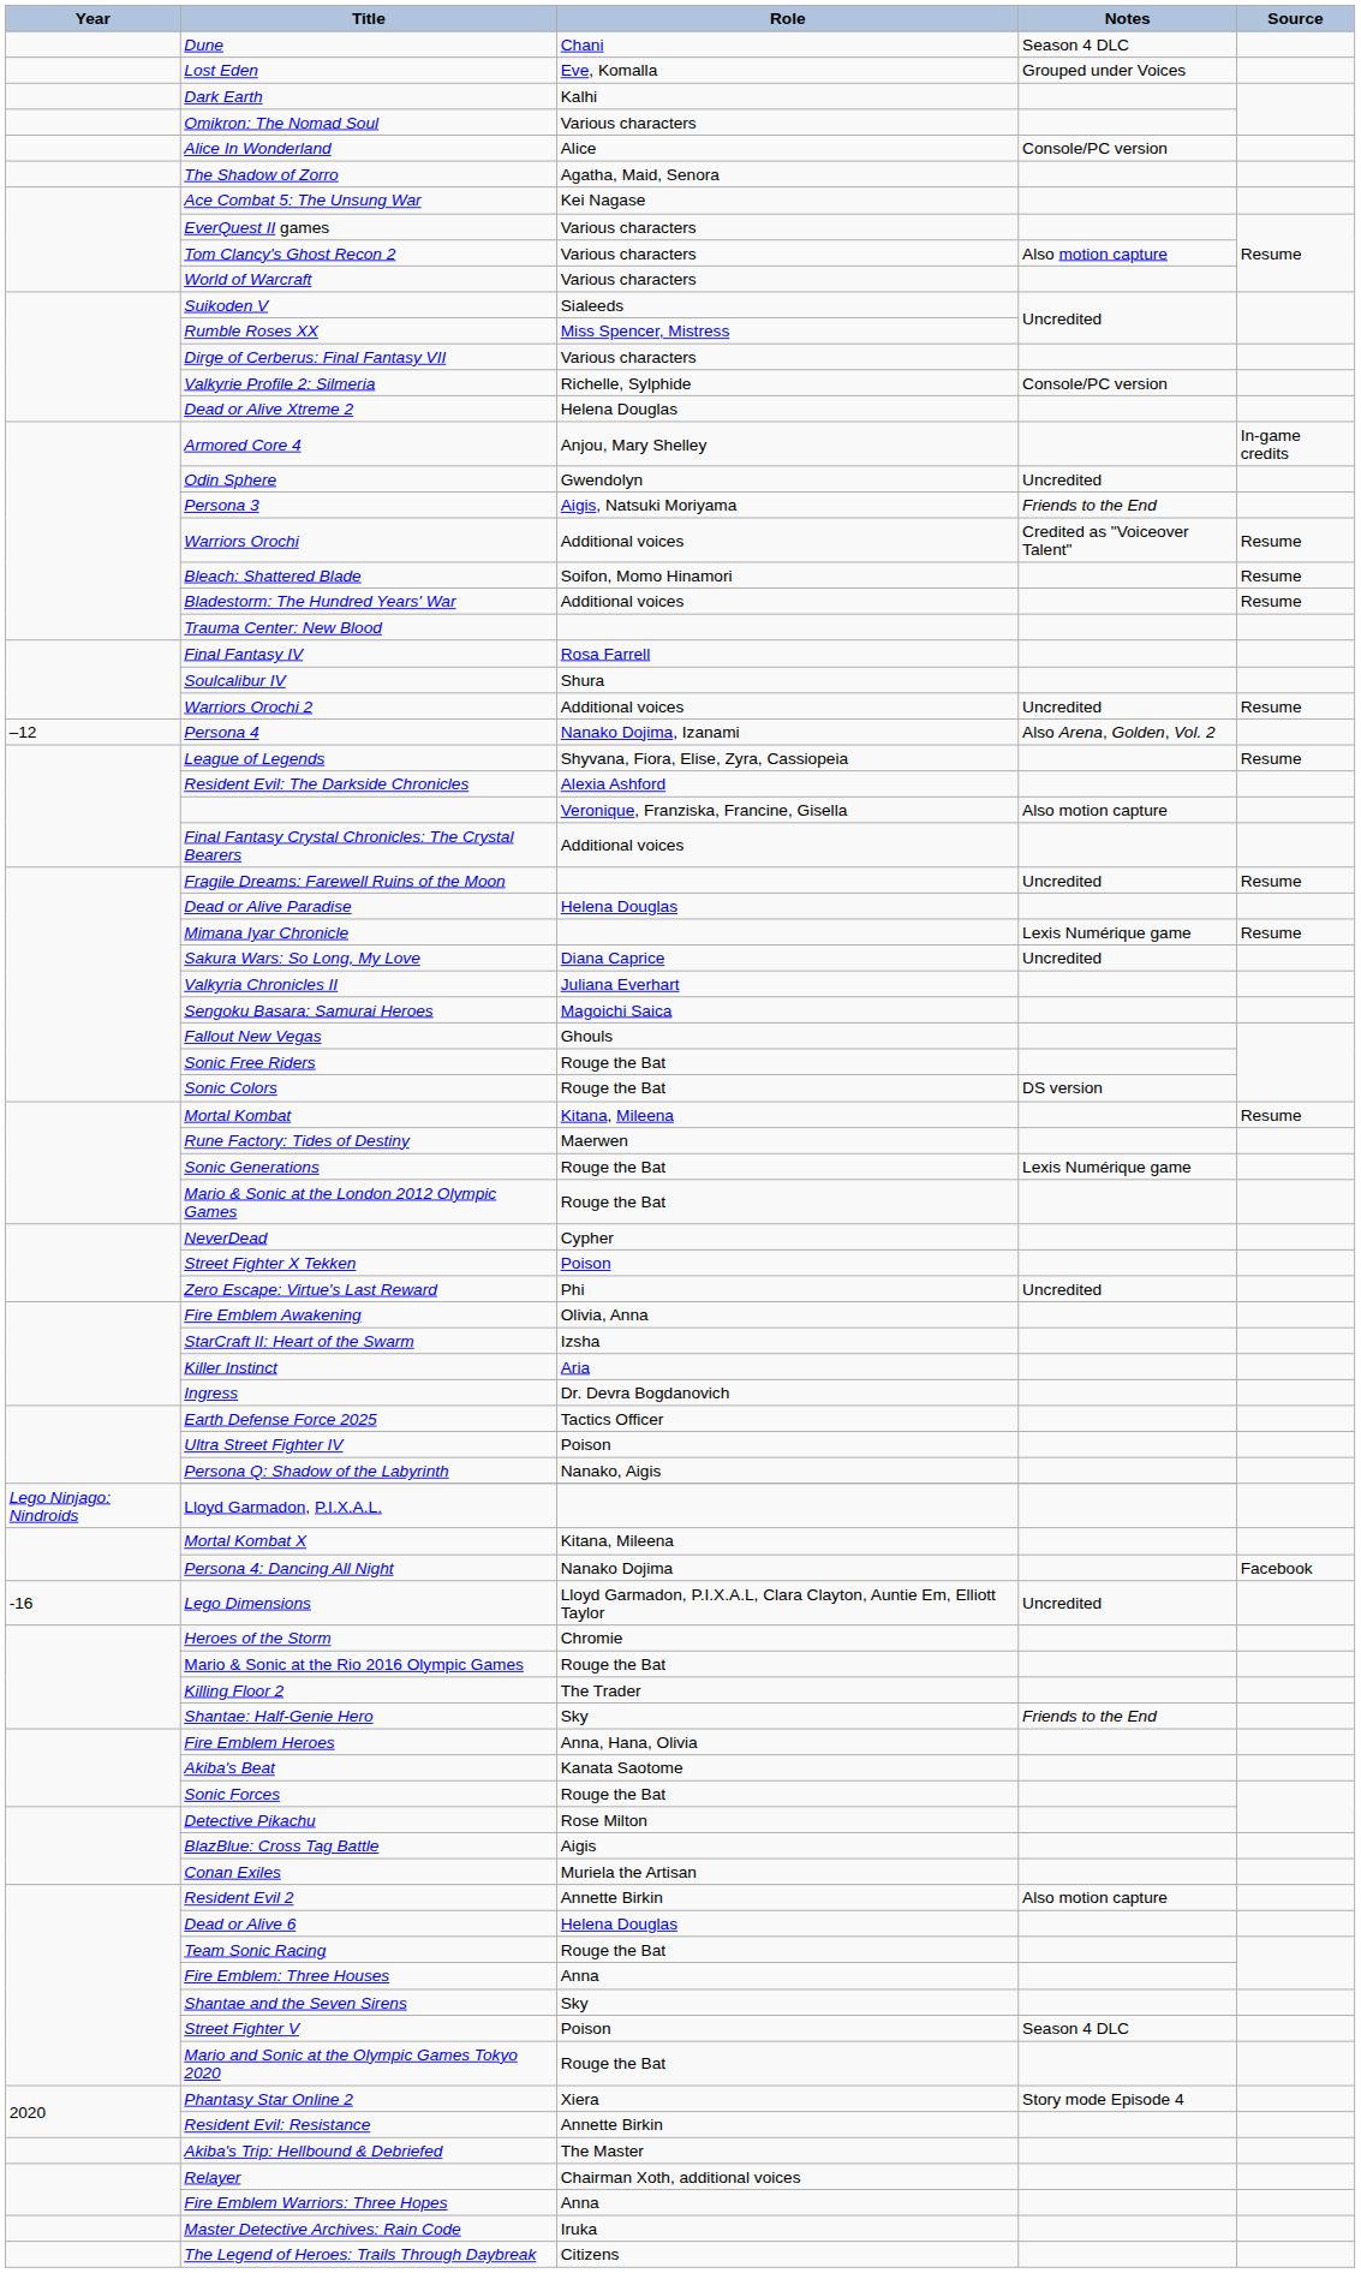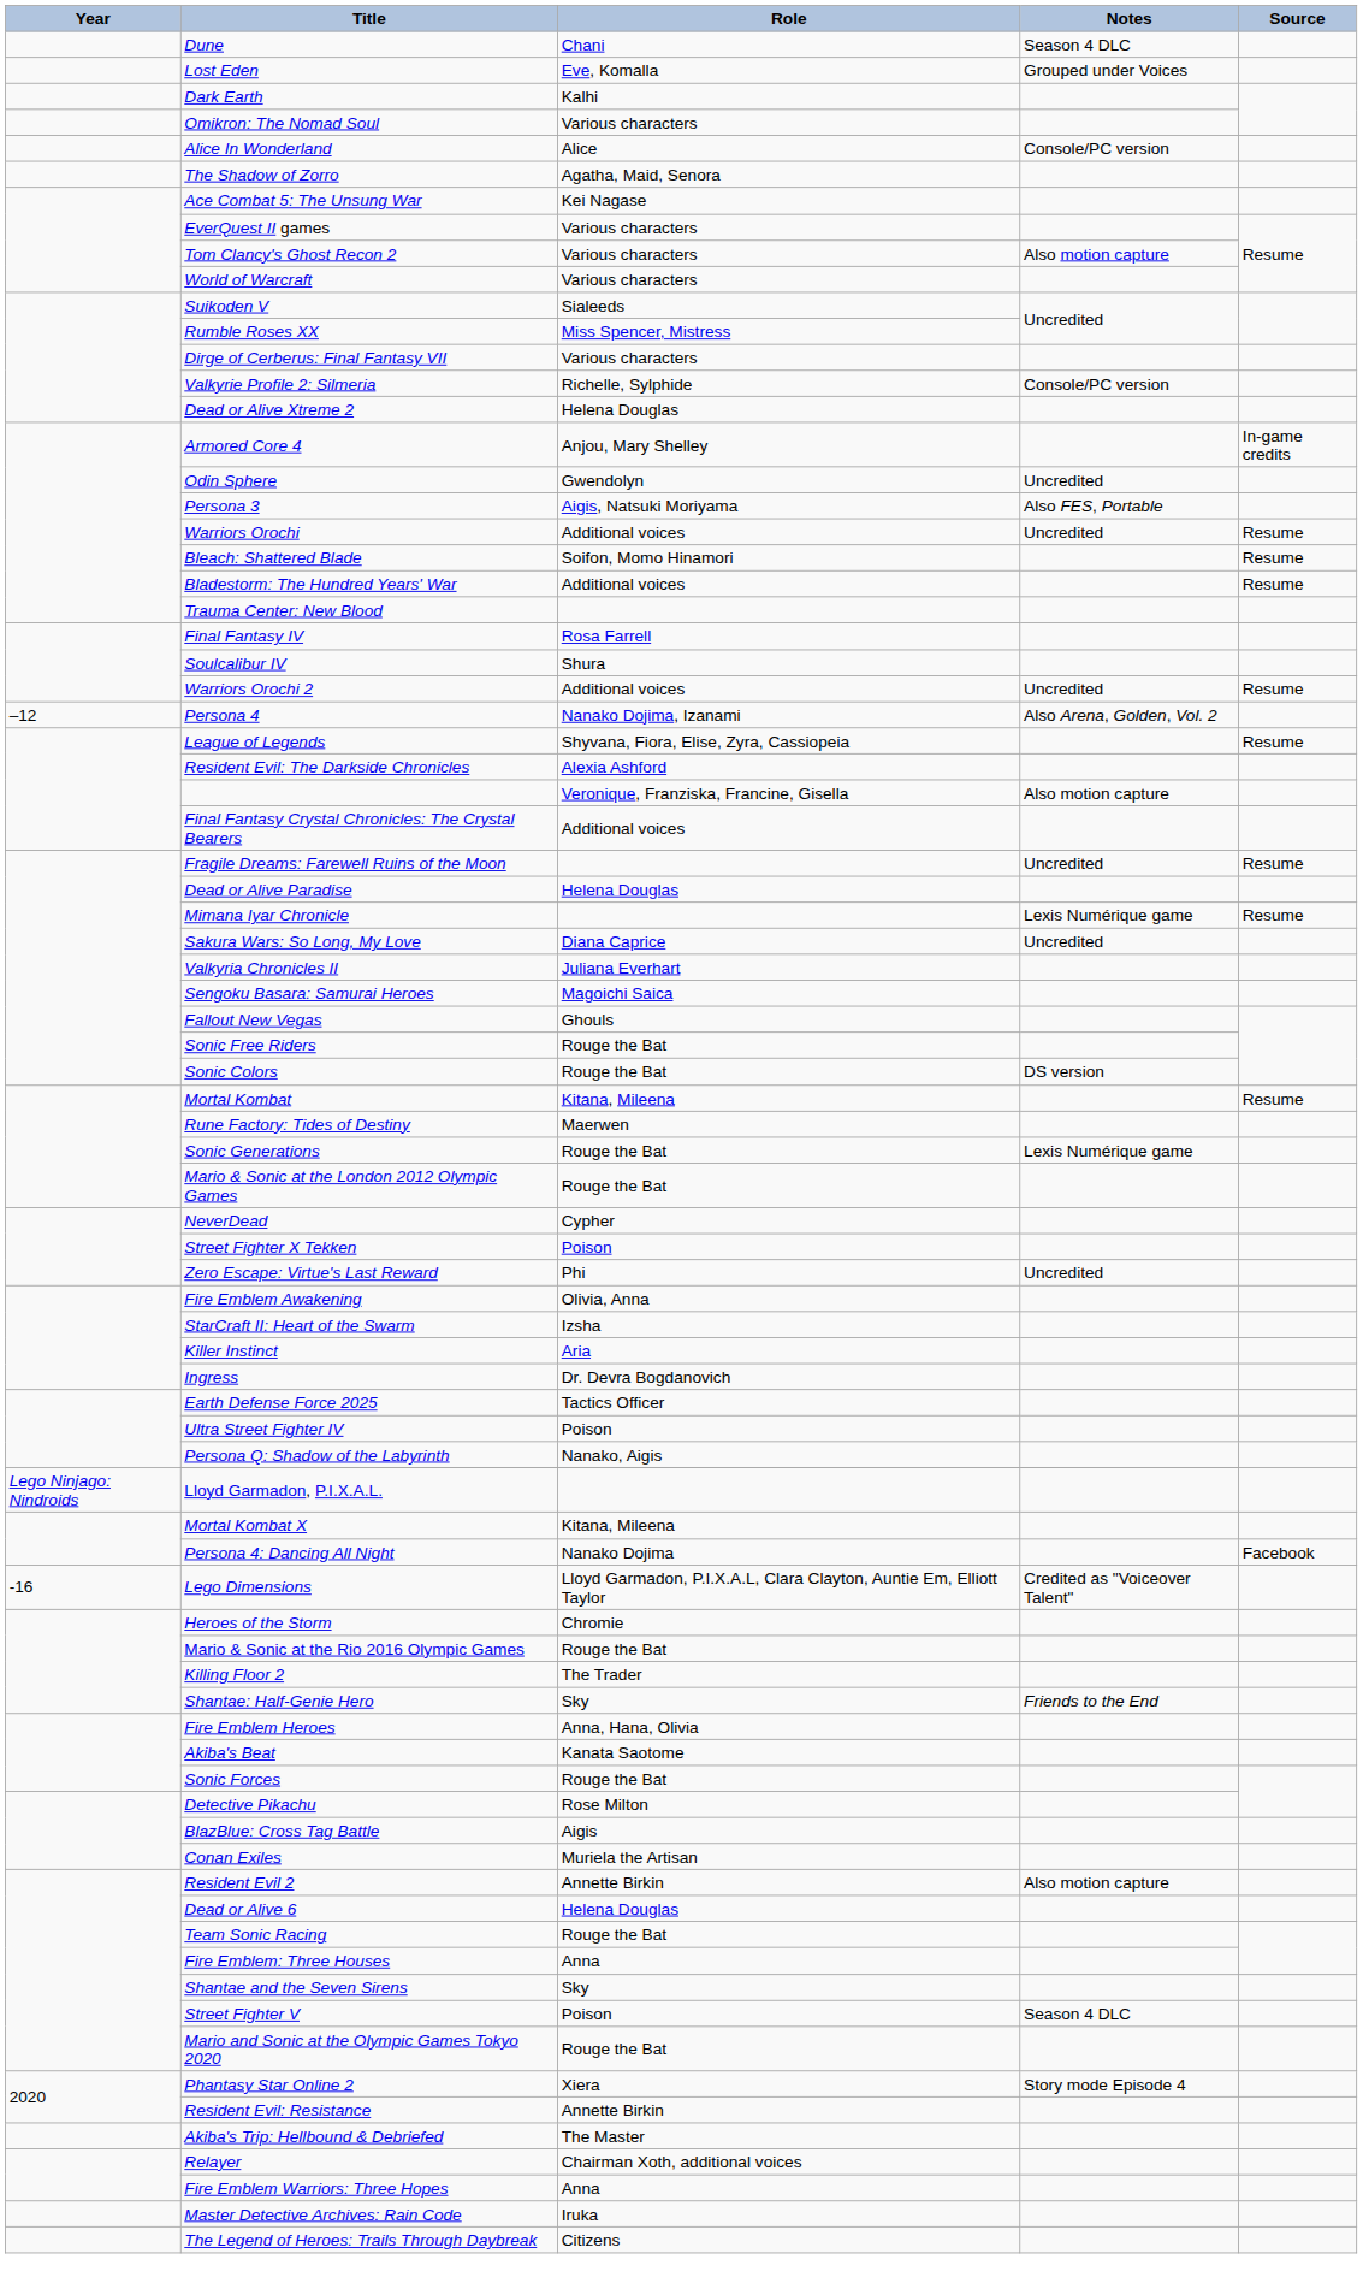 <table class="wikitable sortable plainrowheaders" style="width=95%;  font-size: 95%;">
 <tr>
 <th style="background:#b0c4de;" scope="col">Year </th>
 <th style="background:#b0c4de;" scope="col">Title</th>
 <th style="background:#b0c4de;" scope="col">Role </th>
 <th style="background:#b0c4de;" class="unsortable" scope="col">Notes </th>
 <th style="background:#b0c4de;" class="unsortable" scope="col">Source</th>
 </tr>
 <tr>
 <td></td>
 <td><em><a href='#'>Dune</a></em></td>
 <td><a href='#'>Chani</a></td>
 <td>Season 4 DLC</td>
 <td></td>
 </tr>
 <tr>
 <td></td>
 <td><em><a href='#'>Lost Eden</a></em></td>
 <td><a href='#'>Eve</a>, Komalla</td>
 <td>Grouped under Voices</td>
 <td></td>
 </tr>
 <tr>
 <td></td>
 <td><em><a href='#'>Dark Earth</a></em></td>
 <td>Kalhi</td>
 <td></td>
 <td rowspan="2"></td>
 </tr>
 <tr>
 <td></td>
 <td><em><a href='#'>Omikron: The Nomad Soul</a></em></td>
 <td>Various characters</td>
 <td> </td>
 </tr>
 <tr>
 <td></td>
 <td><em><a href='#'>Alice In Wonderland</a></em></td>
 <td>Alice</td>
 <td>Console/PC version</td>
 <td></td>
 </tr>
 <tr>
 <td></td>
 <td><em><a href='#'>The Shadow of Zorro</a></em></td>
 <td>Agatha, Maid, Senora</td>
 <td></td>
 <td></td>
 </tr>
 <tr>
 <td rowspan="4"></td>
 <td><em><a href='#'>Ace Combat 5: The Unsung War</a></em></td>
 <td>Kei Nagase</td>
 <td></td>
 <td></td>
 </tr>
 <tr>
 <td><em><a href='#'>EverQuest II</a></em> games</td>
 <td>Various characters</td>
 <td></td>
 <td rowspan="3">Resume</td>
 </tr>
 <tr>
 <td><em><a href='#'>Tom Clancy's Ghost Recon 2</a></em></td>
 <td>Various characters</td>
 <td>Also <a href='#'>motion capture</a></td>
 </tr>
 <tr>
 <td><em><a href='#'>World of Warcraft</a></em></td>
 <td>Various characters</td>
 <td></td>
 </tr>
 <tr>
 <td rowspan="5"></td>
 <td><em><a href='#'>Suikoden V</a></em></td>
 <td>Sialeeds</td>
 <td rowspan="2">Uncredited</td>
 <td rowspan="2"></td>
 </tr>
 <tr>
 <td><em><a href='#'>Rumble Roses XX</a></em></td>
 <td><a href='#'>Miss Spencer, Mistress</a></td>
 </tr>
 <tr>
 <td><em><a href='#'>Dirge of Cerberus: Final Fantasy VII</a></em></td>
 <td>Various characters</td>
 <td></td>
 <td></td>
 </tr>
 <tr>
 <td><em><a href='#'>Valkyrie Profile 2: Silmeria</a></em></td>
 <td>Richelle, Sylphide</td>
 <td>Console/PC version</td>
 <td></td>
 </tr>
 <tr>
 <td><em><a href='#'>Dead or Alive Xtreme 2</a></em></td>
 <td>Helena Douglas</td>
 <td> </td>
 <td></td>
 </tr>
 <tr>
 <td rowspan="7"></td>
 <td><em><a href='#'>Armored Core 4</a></em></td>
 <td>Anjou, Mary Shelley</td>
 <td> </td>
 <td>In-game credits</td>
 </tr>
 <tr>
 <td><em><a href='#'>Odin Sphere</a></em></td>
 <td>Gwendolyn</td>
 <td>Uncredited </td>
 <td></td>
 </tr>
 <tr>
 <td><em><a href='#'>Persona 3</a></em></td>
 <td><a href='#'>Aigis</a>, Natsuki Moriyama</td>
-<td><em>Friends to the End</em></td>
+<td>Also <em>FES</em>, <em>Portable</em></td>
 <td></td>
 </tr>
 <tr>
 <td><em><a href='#'>Warriors Orochi</a></em></td>
 <td>Additional voices</td>
-<td>Credited as "Voiceover Talent"</td>
+<td>Uncredited</td>
 <td>Resume</td>
 </tr>
 <tr>
 <td><em><a href='#'>Bleach: Shattered Blade</a></em></td>
 <td>Soifon, Momo Hinamori</td>
 <td> </td>
 <td>Resume</td>
 </tr>
 <tr>
 <td><em><a href='#'>Bladestorm: The Hundred Years' War</a></em></td>
 <td>Additional voices</td>
 <td> </td>
 <td>Resume</td>
 </tr>
 <tr>
 <td><em><a href='#'>Trauma Center: New Blood</a></em></td>
 <td> </td>
 <td> </td>
 <td></td>
 </tr>
 <tr>
 <td rowspan="3"></td>
 <td><em><a href='#'>Final Fantasy IV</a></em></td>
 <td><a href='#'>Rosa Farrell</a></td>
 <td> </td>
 <td></td>
 </tr>
 <tr>
 <td><em><a href='#'>Soulcalibur IV</a></em></td>
 <td>Shura</td>
 <td> </td>
 <td></td>
 </tr>
 <tr>
 <td><em><a href='#'>Warriors Orochi 2</a></em></td>
 <td>Additional voices</td>
 <td>Uncredited</td>
 <td>Resume</td>
 </tr>
 <tr>
 <td>–12</td>
 <td><em><a href='#'>Persona 4</a></em></td>
 <td><a href='#'>Nanako Dojima</a>, Izanami</td>
 <td>Also <em>Arena</em>, <em>Golden</em>, <em>Vol. 2</em></td>
 <td></td>
 </tr>
 <tr>
 <td rowspan="4"></td>
 <td><em><a href='#'>League of Legends</a></em></td>
 <td>Shyvana, Fiora, Elise, Zyra, Cassiopeia</td>
 <td> </td>
 <td>Resume</td>
 </tr>
 <tr>
 <td><em><a href='#'>Resident Evil: The Darkside Chronicles</a></em></td>
 <td><a href='#'>Alexia Ashford</a></td>
 <td> </td>
 <td></td>
 </tr>
 <tr>
 <td><em></em></td>
 <td><a href='#'>Veronique</a>, Franziska, Francine, Gisella</td>
 <td>Also motion capture</td>
 <td></td>
 </tr>
 <tr>
 <td><em><a href='#'>Final Fantasy Crystal Chronicles: The Crystal Bearers</a></em></td>
 <td>Additional voices</td>
 <td> </td>
 <td></td>
 </tr>
 <tr>
 <td rowspan="9"></td>
 <td><em><a href='#'>Fragile Dreams: Farewell Ruins of the Moon</a></em></td>
 <td> </td>
 <td>Uncredited</td>
 <td>Resume</td>
 </tr>
 <tr>
 <td><em><a href='#'>Dead or Alive Paradise</a></em></td>
 <td><a href='#'>Helena Douglas</a></td>
 <td></td>
 <td></td>
 </tr>
 <tr>
 <td><em><a href='#'>Mimana Iyar Chronicle</a></em></td>
 <td></td>
 <td>Lexis Numérique game</td>
 <td>Resume</td>
 </tr>
 <tr>
 <td><em><a href='#'>Sakura Wars: So Long, My Love</a></em></td>
 <td><a href='#'>Diana Caprice</a></td>
 <td>Uncredited</td>
 <td></td>
 </tr>
 <tr>
 <td><em><a href='#'>Valkyria Chronicles II</a></em></td>
 <td><a href='#'>Juliana Everhart</a></td>
 <td></td>
 <td></td>
 </tr>
 <tr>
 <td><em><a href='#'>Sengoku Basara: Samurai Heroes</a></em></td>
 <td><a href='#'>Magoichi Saica</a></td>
 <td> </td>
 <td></td>
 </tr>
 <tr>
 <td><em><a href='#'>Fallout New Vegas</a></em></td>
 <td>Ghouls</td>
 <td> </td>
 <td rowspan="3"></td>
 </tr>
 <tr>
 <td><em><a href='#'>Sonic Free Riders</a></em></td>
 <td>Rouge the Bat</td>
 <td></td>
 </tr>
 <tr>
 <td><em><a href='#'>Sonic Colors</a></em></td>
 <td>Rouge the Bat</td>
 <td>DS version</td>
 </tr>
 <tr>
 <td rowspan="4"></td>
 <td><em><a href='#'>Mortal Kombat</a></em></td>
 <td><a href='#'>Kitana</a>, <a href='#'>Mileena</a></td>
 <td></td>
 <td>Resume</td>
 </tr>
 <tr>
 <td><em><a href='#'>Rune Factory: Tides of Destiny</a></em></td>
 <td>Maerwen</td>
 <td> </td>
 <td></td>
 </tr>
 <tr>
 <td><em><a href='#'>Sonic Generations</a></em></td>
 <td>Rouge the Bat</td>
 <td>Lexis Numérique game</td>
 <td></td>
 </tr>
 <tr>
 <td><em><a href='#'>Mario & Sonic at the London 2012 Olympic Games</a></em></td>
 <td>Rouge the Bat</td>
 <td> </td>
 <td></td>
 </tr>
 <tr>
 <td rowspan="3"></td>
 <td><em><a href='#'>NeverDead</a></em></td>
 <td>Cypher</td>
 <td> </td>
 <td></td>
 </tr>
 <tr>
 <td><em><a href='#'>Street Fighter X Tekken</a></em></td>
 <td><a href='#'>Poison</a></td>
 <td> </td>
 <td></td>
 </tr>
 <tr>
 <td><em><a href='#'>Zero Escape: Virtue's Last Reward</a></em></td>
 <td>Phi</td>
 <td>Uncredited</td>
 <td></td>
 </tr>
 <tr>
 <td rowspan="4"></td>
 <td><em><a href='#'>Fire Emblem Awakening</a></em></td>
 <td>Olivia, Anna</td>
 <td> </td>
 <td></td>
 </tr>
 <tr>
 <td><em><a href='#'>StarCraft II: Heart of the Swarm</a></em></td>
 <td>Izsha</td>
 <td> </td>
 <td></td>
 </tr>
 <tr>
 <td><em><a href='#'>Killer Instinct</a></em></td>
 <td><a href='#'>Aria</a></td>
 <td> </td>
 <td></td>
 </tr>
 <tr>
 <td><em><a href='#'>Ingress</a></em></td>
 <td>Dr. Devra Bogdanovich</td>
 <td> </td>
 <td></td>
 </tr>
 <tr>
 <td rowspan="4"></td>
 <td><em><a href='#'>Earth Defense Force 2025</a></em></td>
 <td>Tactics Officer</td>
 <td> </td>
 <td></td>
 </tr>
 <tr>
 <td><em><a href='#'>Ultra Street Fighter IV</a></em></td>
 <td>Poison</td>
 <td> </td>
 <td></td>
 </tr>
 <tr>
 <td><em><a href='#'>Persona Q: Shadow of the Labyrinth</a></em></td>
 <td>Nanako, Aigis</td>
 <td> </td>
 <td></td>
 </tr>
 <tr>
 </tr>
 <tr>
 <td><em><a href='#'>Lego Ninjago: Nindroids</a></em></td>
 <td><a href='#'>Lloyd Garmadon</a>, <a href='#'>P.I.X.A.L.</a></td>
 <td> </td>
 <td> </td>
 </tr>
 <tr>
 <td rowspan="2"></td>
 <td><em><a href='#'>Mortal Kombat X</a></em></td>
 <td>Kitana, Mileena</td>
 <td></td>
 <td></td>
 </tr>
 <tr>
 <td><em><a href='#'>Persona 4: Dancing All Night</a></em></td>
 <td>Nanako Dojima</td>
 <td> </td>
 <td>Facebook</td>
 </tr>
 <tr>
 <td>-16</td>
 <td><em><a href='#'>Lego Dimensions</a></em></td>
 <td>Lloyd Garmadon, P.I.X.A.L, Clara Clayton, Auntie Em, Elliott Taylor</td>
-<td>Uncredited</td>
+<td>Credited as "Voiceover Talent"</td>
 <td></td>
 </tr>
 <tr>
 <td rowspan="4"></td>
 <td><em><a href='#'>Heroes of the Storm</a></em></td>
 <td>Chromie</td>
 <td> </td>
 <td></td>
 </tr>
 <tr>
 <td><a href='#'>Mario & Sonic at the Rio 2016 Olympic Games</a></td>
 <td>Rouge the Bat</td>
 <td> </td>
 <td></td>
 </tr>
 <tr>
 <td><em><a href='#'>Killing Floor 2</a></em></td>
 <td>The Trader</td>
 <td> </td>
 <td></td>
 </tr>
 <tr>
 <td><em><a href='#'>Shantae: Half-Genie Hero</a></em></td>
 <td>Sky</td>
 <td><em>Friends to the End</em></td>
 <td></td>
 </tr>
 <tr>
 <td rowspan="3"></td>
 <td><em><a href='#'>Fire Emblem Heroes</a></em></td>
 <td>Anna, Hana, Olivia</td>
 <td> </td>
 <td></td>
 </tr>
 <tr>
 <td><em><a href='#'>Akiba's Beat</a></em></td>
 <td>Kanata Saotome</td>
 <td></td>
 <td></td>
 </tr>
 <tr>
 <td><em><a href='#'>Sonic Forces</a></em></td>
 <td>Rouge the Bat</td>
 <td></td>
 <td rowspan="2"></td>
 </tr>
 <tr>
 <td rowspan="3"></td>
 <td><em><a href='#'>Detective Pikachu</a></em></td>
 <td>Rose Milton</td>
 <td></td>
 </tr>
 <tr>
 <td><em><a href='#'>BlazBlue: Cross Tag Battle</a></em></td>
 <td>Aigis</td>
 <td></td>
 <td></td>
 </tr>
 <tr>
 <td><em><a href='#'>Conan Exiles</a></em></td>
 <td>Muriela the Artisan</td>
 <td></td>
 <td></td>
 </tr>
 <tr>
 <td rowspan="7"></td>
 <td><em><a href='#'>Resident Evil 2</a></em></td>
 <td>Annette Birkin</td>
 <td>Also motion capture</td>
 <td></td>
 </tr>
 <tr>
 <td><em><a href='#'>Dead or Alive 6</a></em></td>
 <td><a href='#'>Helena Douglas</a></td>
 <td></td>
 <td></td>
 </tr>
 <tr>
 <td><em><a href='#'>Team Sonic Racing</a></em></td>
 <td>Rouge the Bat</td>
 <td></td>
 <td rowspan="2"></td>
 </tr>
 <tr>
 <td><em><a href='#'>Fire Emblem: Three Houses</a></em></td>
 <td>Anna</td>
 <td></td>
 </tr>
 <tr>
 <td><em><a href='#'>Shantae and the Seven Sirens</a></em></td>
 <td>Sky</td>
 <td></td>
 <td></td>
 </tr>
 <tr>
 <td><em><a href='#'>Street Fighter V</a></em></td>
 <td>Poison</td>
 <td>Season 4 DLC</td>
 <td></td>
 </tr>
 <tr>
 <td><em><a href='#'>Mario and Sonic at the Olympic Games Tokyo 2020</a></em></td>
 <td>Rouge the Bat</td>
 <td></td>
 <td></td>
 </tr>
 <tr>
 <td rowspan="2">2020</td>
 <td><em><a href='#'>Phantasy Star Online 2</a></em></td>
 <td>Xiera</td>
 <td>Story mode Episode 4</td>
 <td></td>
 </tr>
 <tr>
 <td><em><a href='#'>Resident Evil: Resistance</a></em></td>
 <td>Annette Birkin</td>
 <td></td>
 <td></td>
 </tr>
 <tr>
 <td></td>
 <td><em><a href='#'>Akiba's Trip: Hellbound & Debriefed</a></em></td>
 <td>The Master</td>
 <td></td>
 <td></td>
 </tr>
 <tr>
 <td rowspan="2"></td>
 <td><em><a href='#'>Relayer</a></em></td>
 <td>Chairman Xoth, additional voices</td>
 <td></td>
 <td></td>
 </tr>
 <tr>
 <td><em><a href='#'>Fire Emblem Warriors: Three Hopes</a></em></td>
 <td>Anna</td>
 <td></td>
 <td></td>
 </tr>
 <tr>
 <td></td>
 <td><em><a href='#'>Master Detective Archives: Rain Code</a></em></td>
 <td>Iruka</td>
 <td></td>
 <td></td>
 </tr>
 <tr>
 <td></td>
 <td><em><a href='#'>The Legend of Heroes: Trails Through Daybreak</a></em></td>
 <td>Citizens</td>
 <td></td>
 <td></td>
 </tr>
 </table>
